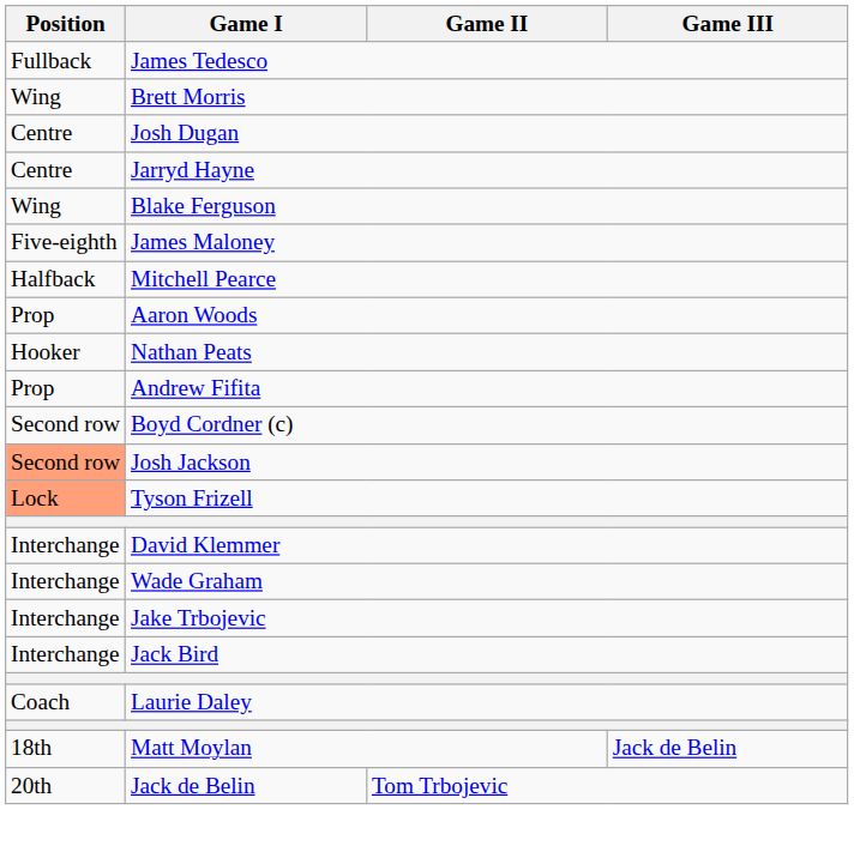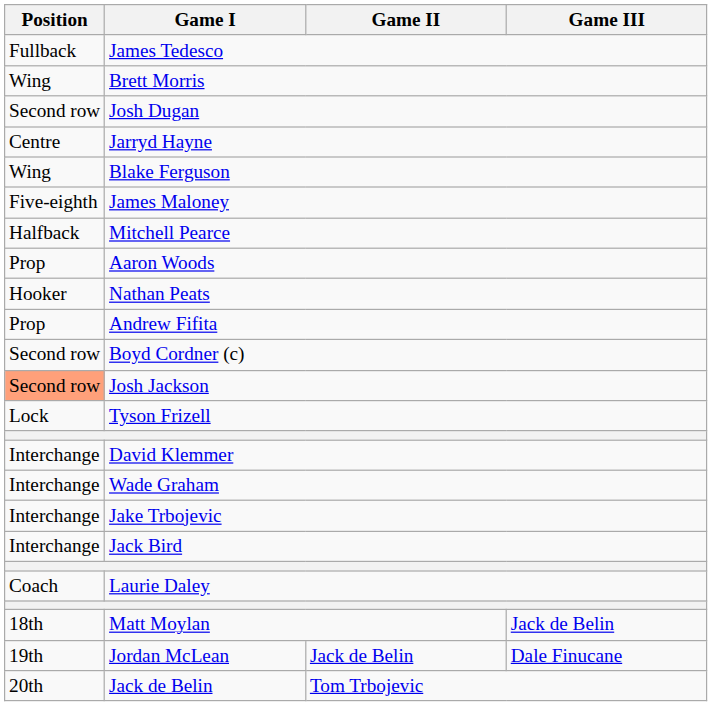 <table class="wikitable">
 <tr>
 <th>Position</th>
 <th style="width:160px;">Game I</th>
 <th style="width:160px;">Game II</th>
 <th style="width:160px;">Game III</th>
 </tr>
 <tr>
 <td>Fullback</td>
 <td colspan="3"> <a href='#'>James Tedesco</a></td>
 </tr>
 <tr>
 <td>Wing</td>
 <td colspan="3"> <a href='#'>Brett Morris</a></td>
 </tr>
 <tr>
-<td>Centre</td>
+<td>Second row</td>
 <td colspan="3"> <a href='#'>Josh Dugan</a></td>
 </tr>
 <tr>
 <td>Centre</td>
 <td colspan="3"> <a href='#'>Jarryd Hayne</a></td>
 </tr>
 <tr>
 <td>Wing</td>
 <td colspan="3"> <a href='#'>Blake Ferguson</a></td>
 </tr>
 <tr>
 <td>Five-eighth</td>
 <td colspan="3"> <a href='#'>James Maloney</a></td>
 </tr>
 <tr>
 <td>Halfback</td>
 <td colspan="3"> <a href='#'>Mitchell Pearce</a></td>
 </tr>
 <tr>
 <td>Prop</td>
 <td colspan="3"> <a href='#'>Aaron Woods</a></td>
 </tr>
 <tr>
 <td>Hooker</td>
 <td colspan="3"> <a href='#'>Nathan Peats</a></td>
 </tr>
 <tr>
 <td>Prop</td>
 <td colspan="3"> <a href='#'>Andrew Fifita</a></td>
 </tr>
 <tr>
 <td>Second row</td>
 <td colspan="3"> <a href='#'>Boyd Cordner</a> (c)</td>
 </tr>
 <tr>
 <td style="background: lightsalmon;">Second row</td>
 <td colspan="3"> <a href='#'>Josh Jackson</a></td>
 </tr>
 <tr>
-<td style="background: lightsalmon;">Lock</td>
+<td>Lock</td>
 <td colspan="3"> <a href='#'>Tyson Frizell</a></td>
 </tr>
 <tr>
 <th colspan="4"></th>
 </tr>
 <tr>
 <td>Interchange</td>
 <td colspan="3"> <a href='#'>David Klemmer</a></td>
 </tr>
 <tr>
 <td>Interchange</td>
 <td colspan="3"> <a href='#'>Wade Graham</a></td>
 </tr>
 <tr>
 <td>Interchange</td>
 <td colspan="3"> <a href='#'>Jake Trbojevic</a></td>
 </tr>
 <tr>
 <td>Interchange</td>
 <td colspan="3"> <a href='#'>Jack Bird</a></td>
 </tr>
 <tr>
 <th colspan="4"></th>
 </tr>
 <tr>
 <td>Coach</td>
 <td colspan="3"> <a href='#'>Laurie Daley</a></td>
 </tr>
 <tr>
 <th colspan="4"></th>
 </tr>
 <tr>
 <td>18th</td>
 <td colspan="2"> <a href='#'>Matt Moylan</a></td>
 <td> <a href='#'>Jack de Belin</a></td>
 </tr>
 <tr>
+<td>19th</td>
+<td> <a href='#'>Jordan McLean</a></td>
+<td> <a href='#'>Jack de Belin</a></td>
+<td> <a href='#'>Dale Finucane</a></td>
+</tr>
+<tr>
 <td>20th</td>
 <td> <a href='#'>Jack de Belin</a></td>
 <td colspan="2"> <a href='#'>Tom Trbojevic</a></td>
 </tr>
 </table>
